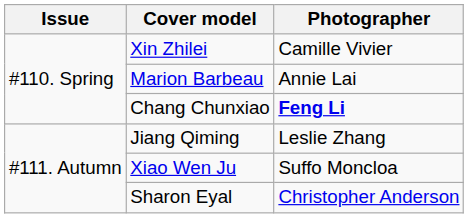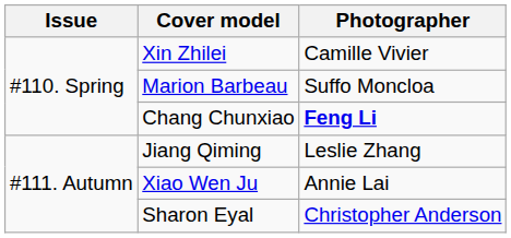 <table class="sortable wikitable">
 <tr>
 <th>Issue</th>
 <th>Cover model</th>
 <th>Photographer</th>
 </tr>
 <tr>
 <td rowspan="3">#110. Spring</td>
 <td><a href='#'>Xin Zhilei</a></td>
 <td>Camille Vivier</td>
 </tr>
 <tr>
 <td><a href='#'>Marion Barbeau</a></td>
-<td>Annie Lai</td>
+<td>Suffo Moncloa</td>
 </tr>
 <tr>
 <td>Chang Chunxiao</td>
 <td><strong><a href='#'>Feng Li</a></strong></td>
 </tr>
 <tr>
 <td rowspan="3">#111. Autumn</td>
 <td>Jiang Qiming</td>
 <td>Leslie Zhang</td>
 </tr>
 <tr>
 <td><a href='#'>Xiao Wen Ju</a></td>
-<td>Suffo Moncloa</td>
+<td>Annie Lai</td>
 </tr>
 <tr>
 <td>Sharon Eyal</td>
 <td><a href='#'>Christopher Anderson</a></td>
 </tr>
 </table>
